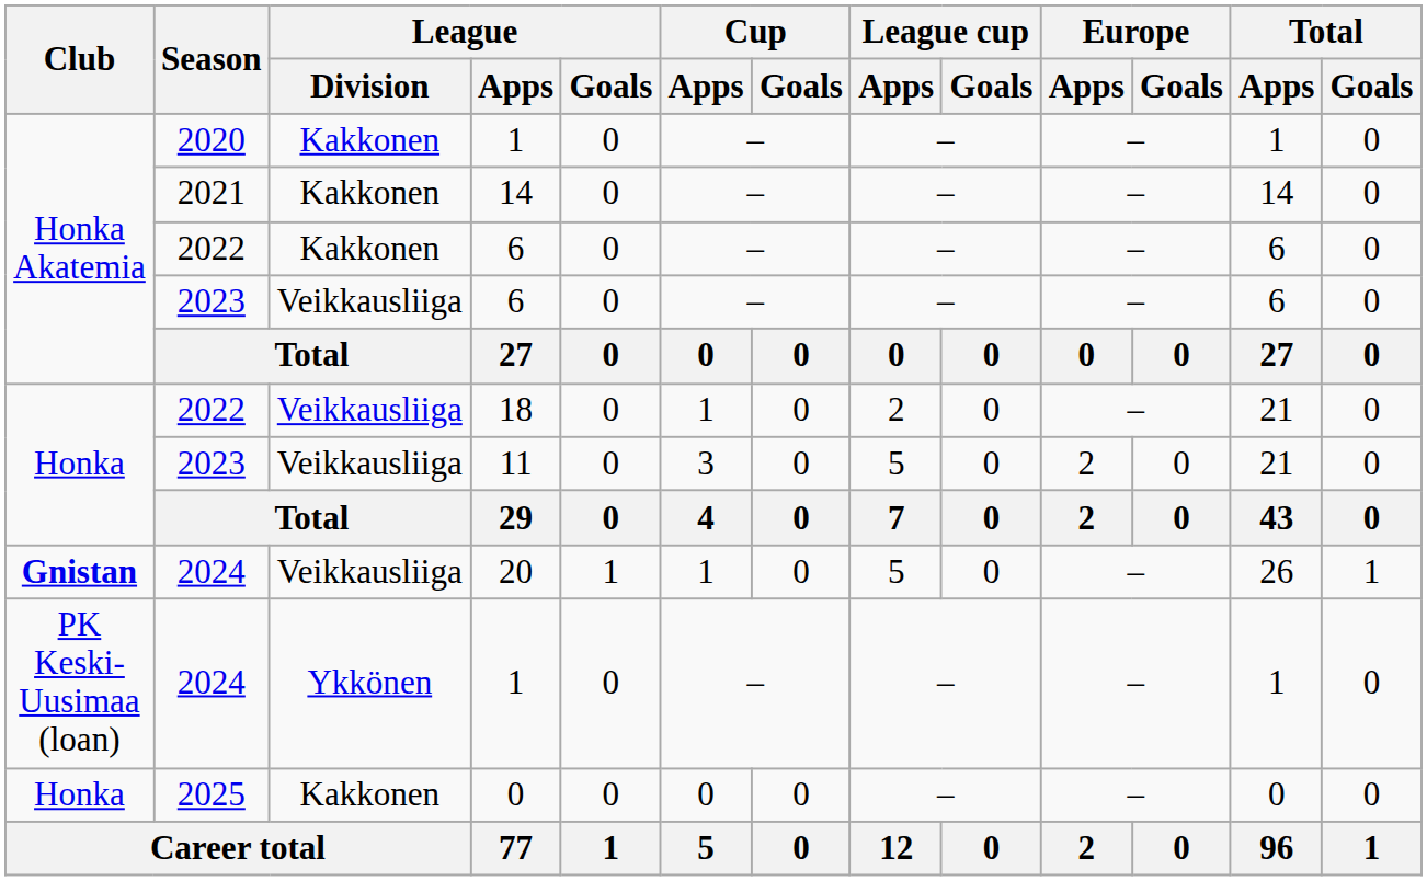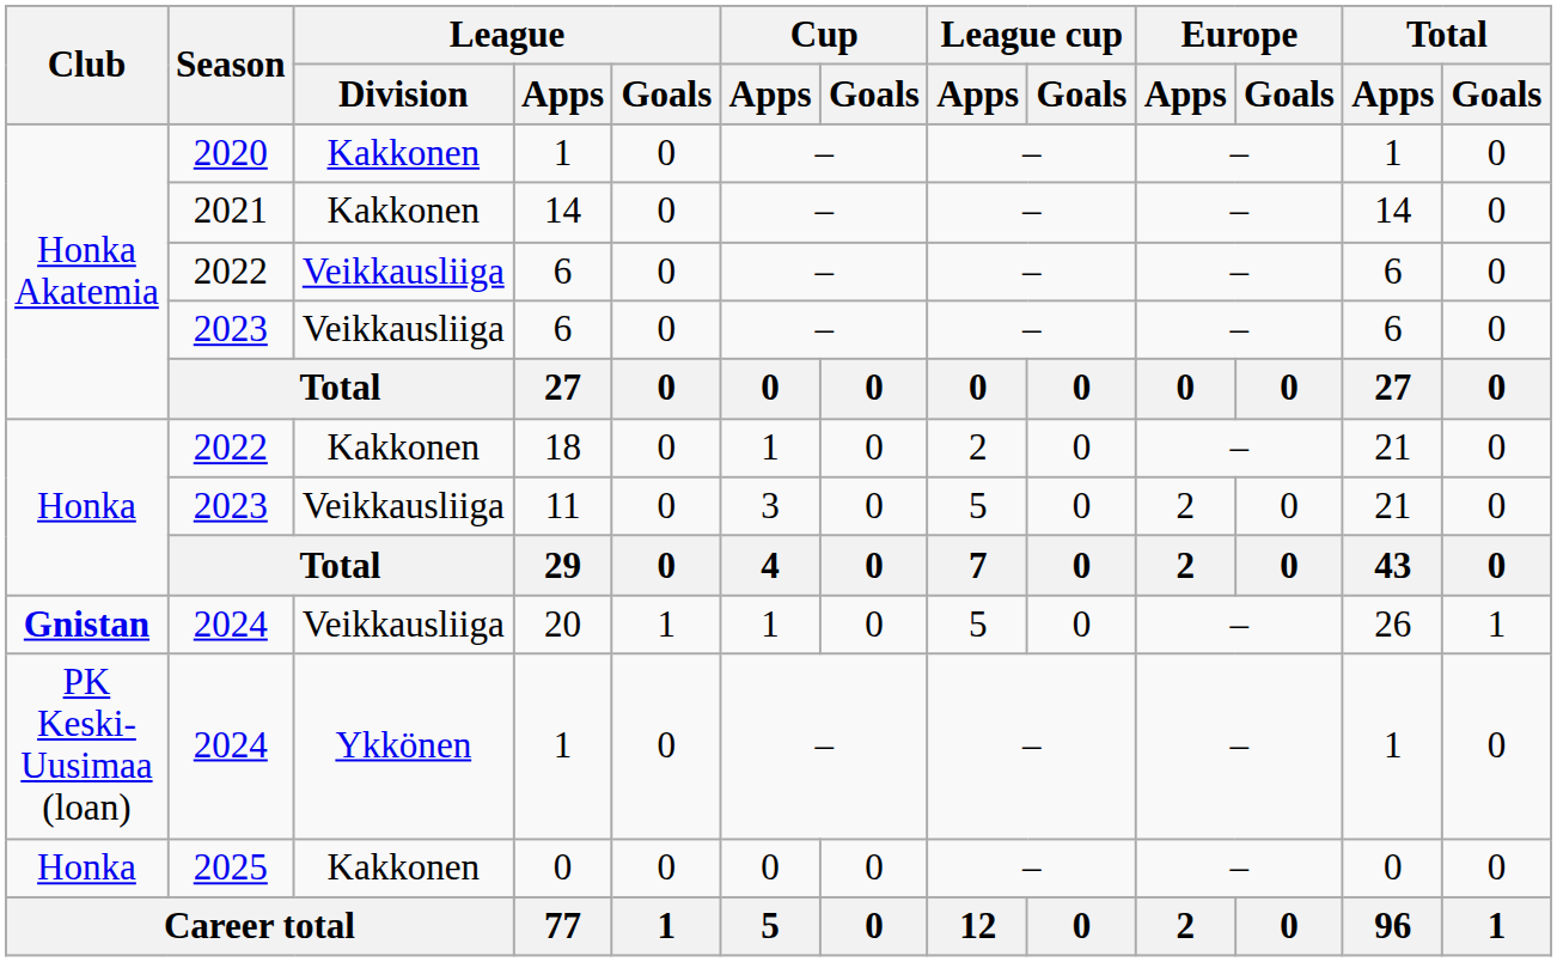 <table class="wikitable" style="text-align:center">
 <tr>
 <th rowspan="2">Club</th>
 <th rowspan="2">Season</th>
 <th colspan="3">League</th>
 <th colspan="2">Cup</th>
 <th colspan="2">League cup</th>
 <th colspan="2">Europe</th>
 <th colspan="2">Total</th>
 </tr>
 <tr>
 <th>Division</th>
 <th>Apps</th>
 <th>Goals</th>
 <th>Apps</th>
 <th>Goals</th>
 <th>Apps</th>
 <th>Goals</th>
 <th>Apps</th>
 <th>Goals</th>
 <th>Apps</th>
 <th>Goals</th>
 </tr>
 <tr>
 <td rowspan=5><a href='#'>Honka Akatemia</a></td>
 <td><a href='#'>2020</a></td>
 <td><a href='#'>Kakkonen</a></td>
 <td>1</td>
 <td>0</td>
 <td colspan=2>–</td>
 <td colspan=2>–</td>
 <td colspan=2>–</td>
 <td>1</td>
 <td>0</td>
 </tr>
 <tr>
 <td>2021</td>
 <td>Kakkonen</td>
 <td>14</td>
 <td>0</td>
 <td colspan=2>–</td>
 <td colspan=2>–</td>
 <td colspan=2>–</td>
 <td>14</td>
 <td>0</td>
 </tr>
 <tr>
 <td>2022</td>
-<td>Kakkonen</td>
+<td><a href='#'>Veikkausliiga</a></td>
 <td>6</td>
 <td>0</td>
 <td colspan=2>–</td>
 <td colspan=2>–</td>
 <td colspan=2>–</td>
 <td>6</td>
 <td>0</td>
 </tr>
 <tr>
 <td><a href='#'>2023</a></td>
 <td>Veikkausliiga</td>
 <td>6</td>
 <td>0</td>
 <td colspan=2>–</td>
 <td colspan=2>–</td>
 <td colspan=2>–</td>
 <td>6</td>
 <td>0</td>
 </tr>
 <tr>
 <th colspan=2>Total</th>
 <th>27</th>
 <th>0</th>
 <th>0</th>
 <th>0</th>
 <th>0</th>
 <th>0</th>
 <th>0</th>
 <th>0</th>
 <th>27</th>
 <th>0</th>
 </tr>
 <tr>
 <td rowspan=3><a href='#'>Honka</a></td>
 <td><a href='#'>2022</a></td>
-<td><a href='#'>Veikkausliiga</a></td>
+<td>Kakkonen</td>
 <td>18</td>
 <td>0</td>
 <td>1</td>
 <td>0</td>
 <td>2</td>
 <td>0</td>
 <td colspan=2>–</td>
 <td>21</td>
 <td>0</td>
 </tr>
 <tr>
 <td><a href='#'>2023</a></td>
 <td>Veikkausliiga</td>
 <td>11</td>
 <td>0</td>
 <td>3</td>
 <td>0</td>
 <td>5</td>
 <td>0</td>
 <td>2</td>
 <td>0</td>
 <td>21</td>
 <td>0</td>
 </tr>
 <tr>
 <th colspan=2>Total</th>
 <th>29</th>
 <th>0</th>
 <th>4</th>
 <th>0</th>
 <th>7</th>
 <th>0</th>
 <th>2</th>
 <th>0</th>
 <th>43</th>
 <th>0</th>
 </tr>
 <tr>
 <td><strong><a href='#'>Gnistan</a></strong></td>
 <td><a href='#'>2024</a></td>
 <td>Veikkausliiga</td>
 <td>20</td>
 <td>1</td>
 <td>1</td>
 <td>0</td>
 <td>5</td>
 <td>0</td>
 <td colspan=2>–</td>
 <td>26</td>
 <td>1</td>
 </tr>
 <tr>
 <td><a href='#'>PK Keski-Uusimaa</a> (loan)</td>
 <td><a href='#'>2024</a></td>
 <td><a href='#'>Ykkönen</a></td>
 <td>1</td>
 <td>0</td>
 <td colspan=2>–</td>
 <td colspan=2>–</td>
 <td colspan=2>–</td>
 <td>1</td>
 <td>0</td>
 </tr>
 <tr>
 <td><a href='#'>Honka</a></td>
 <td><a href='#'>2025</a></td>
 <td>Kakkonen</td>
 <td>0</td>
 <td>0</td>
 <td>0</td>
 <td>0</td>
 <td colspan=2>–</td>
 <td colspan=2>–</td>
 <td>0</td>
 <td>0</td>
 </tr>
 <tr>
 <th colspan="3">Career total</th>
 <th>77</th>
 <th>1</th>
 <th>5</th>
 <th>0</th>
 <th>12</th>
 <th>0</th>
 <th>2</th>
 <th>0</th>
 <th>96</th>
 <th>1</th>
 </tr>
 </table>
